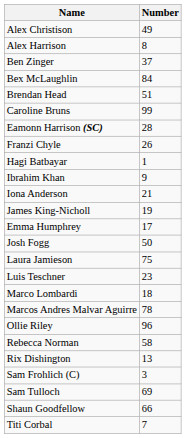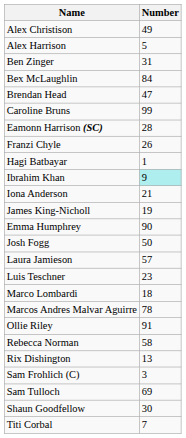 <table class="wikitable sortable mw-collapsible mw-collapsed">
 <tr>
 <th>Name</th>
 <th>Number</th>
 </tr>
 <tr>
 <td>Alex Christison</td>
 <td>49</td>
 </tr>
 <tr>
 <td>Alex Harrison</td>
-<td>8</td>
+<td>5</td>
 </tr>
 <tr>
 <td>Ben Zinger</td>
-<td>37</td>
+<td>31</td>
 </tr>
 <tr>
 <td>Bex McLaughlin</td>
 <td>84</td>
 </tr>
 <tr>
 <td>Brendan Head</td>
-<td>51</td>
+<td>47</td>
 </tr>
 <tr>
 <td>Caroline Bruns</td>
 <td>99</td>
 </tr>
 <tr>
 <td>Eamonn Harrison <strong><em>(SC)<strong></td>
 <td>28</td>
 </tr>
 <tr>
 <td>Franzi Chyle</td>
 <td>26</td>
 </tr>
 <tr>
 <td>Hagi Batbayar</td>
 <td>1</td>
 </tr>
 <tr>
 <td>Ibrahim Khan</td>
-<td>9</td>
+<td style="background: paleturquoise;">9</td>
 </tr>
 <tr>
 <td>Iona Anderson</td>
 <td>21</td>
 </tr>
 <tr>
 <td>James King-Nicholl</td>
 <td>19</td>
 </tr>
 <tr>
 <td>Emma Humphrey</td>
-<td>17</td>
+<td>90</td>
 </tr>
 <tr>
 <td>Josh Fogg</td>
 <td>50</td>
 </tr>
 <tr>
 <td>Laura Jamieson</td>
-<td>75</td>
+<td>57</td>
 </tr>
 <tr>
 <td>Luis Teschner</td>
 <td>23</td>
 </tr>
 <tr>
 <td>Marco Lombardi</td>
 <td>18</td>
 </tr>
 <tr>
 <td>Marcos Andres Malvar Aguirre</td>
 <td>78</td>
 </tr>
 <tr>
 <td>Ollie Riley</td>
-<td>96</td>
+<td>91</td>
 </tr>
 <tr>
 <td>Rebecca Norman</td>
 <td>58</td>
 </tr>
 <tr>
 <td>Rix Dishington</td>
 <td>13</td>
 </tr>
 <tr>
 <td>Sam Frohlich </em></strong>(C)<strong><em></td>
 <td>3</td>
 </tr>
 <tr>
 <td>Sam Tulloch</td>
 <td>69</td>
 </tr>
 <tr>
 <td>Shaun Goodfellow</td>
-<td>66</td>
+<td>30</td>
 </tr>
 <tr>
 <td>Titi Corbal</td>
 <td>7</td>
 </tr>
 </table>
